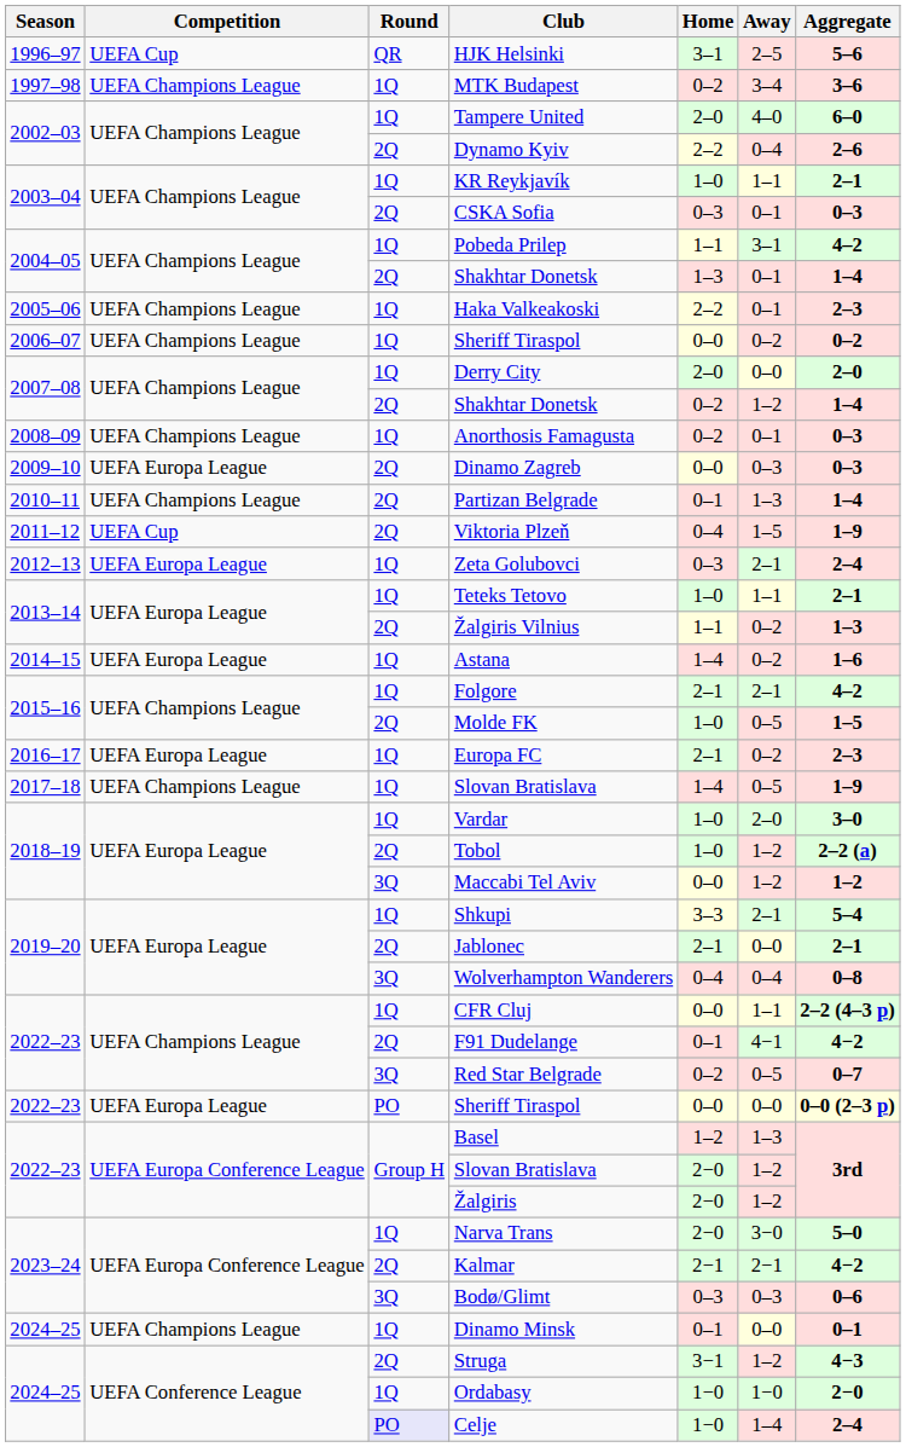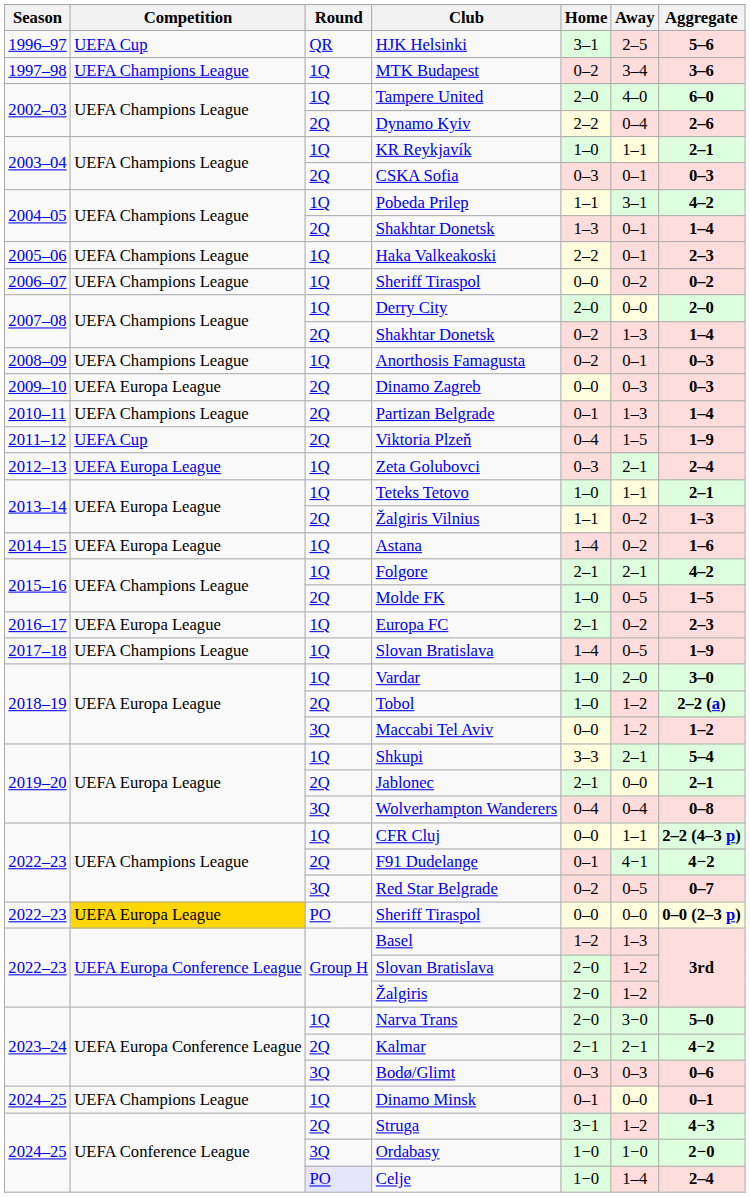 <table class="wikitable plainrowheaders">
 <tr bgcolor="#e4e4e4">
 <th style="border-bottom:1px solid #AAAAAA">Season</th>
 <th style="border-bottom:1px solid #AAAAAA">Competition</th>
 <th style="border-bottom:1px solid #AAAAAA">Round</th>
 <th style="border-bottom:1px solid #AAAAAA">Club</th>
 <th style="border-bottom:1px solid #AAAAAA" align="center">Home</th>
 <th style="border-bottom:1px solid #AAAAAA" align="center">Away</th>
 <th style="border-bottom:1px solid #AAAAAA" align="center">Aggregate</th>
 </tr>
 <tr>
 <td><a href='#'>1996–97</a></td>
 <td><a href='#'>UEFA Cup</a></td>
 <td><a href='#'>QR</a></td>
 <td> <a href='#'>HJK Helsinki</a></td>
 <td align="center" bgcolor="#ddffdd">3–1</td>
 <td align="center" bgcolor="#fdd">2–5 </td>
 <td align="center" bgcolor="#fdd"><strong>5–6</strong></td>
 </tr>
 <tr>
 <td><a href='#'>1997–98</a></td>
 <td><a href='#'>UEFA Champions League</a></td>
 <td><a href='#'>1Q</a></td>
 <td> <a href='#'>MTK Budapest</a></td>
 <td align="center" bgcolor="#fdd">0–2</td>
 <td align="center" bgcolor="#fdd">3–4</td>
 <td align="center" bgcolor="#fdd"><strong>3–6</strong></td>
 </tr>
 <tr>
 <td rowspan="2"><a href='#'>2002–03</a></td>
 <td rowspan="2">UEFA Champions League</td>
 <td><a href='#'>1Q</a></td>
 <td> <a href='#'>Tampere United</a></td>
 <td align="center" bgcolor="#ddffdd">2–0</td>
 <td align="center" bgcolor="#ddffdd">4–0</td>
 <td align="center" bgcolor="#ddffdd"><strong>6–0</strong></td>
 </tr>
 <tr>
 <td><a href='#'>2Q</a></td>
 <td> <a href='#'>Dynamo Kyiv</a></td>
 <td align="center" bgcolor="#ffffdd">2–2</td>
 <td align="center" bgcolor="#fdd">0–4</td>
 <td align="center" bgcolor="#fdd"><strong>2–6</strong></td>
 </tr>
 <tr>
 <td rowspan="2"><a href='#'>2003–04</a></td>
 <td rowspan="2">UEFA Champions League</td>
 <td><a href='#'>1Q</a></td>
 <td> <a href='#'>KR Reykjavík</a></td>
 <td align="center" bgcolor="#ddffdd">1–0</td>
 <td align="center" bgcolor="#ffffdd">1–1</td>
 <td align="center" bgcolor="#ddffdd"><strong>2–1</strong></td>
 </tr>
 <tr>
 <td><a href='#'>2Q</a></td>
 <td> <a href='#'>CSKA Sofia</a></td>
 <td align="center" bgcolor="#fdd">0–3</td>
 <td align="center" bgcolor="#fdd">0–1</td>
 <td align="center" bgcolor="#fdd"><strong>0–3</strong></td>
 </tr>
 <tr>
 <td rowspan="2"><a href='#'>2004–05</a></td>
 <td rowspan="2">UEFA Champions League</td>
 <td><a href='#'>1Q</a></td>
 <td> <a href='#'>Pobeda Prilep</a></td>
 <td align="center" bgcolor="#ffffdd">1–1</td>
 <td align="center" bgcolor="#ddffdd">3–1</td>
 <td align="center" bgcolor="#ddffdd"><strong>4–2</strong></td>
 </tr>
 <tr>
 <td><a href='#'>2Q</a></td>
 <td> <a href='#'>Shakhtar Donetsk</a></td>
 <td align="center" bgcolor="#fdd">1–3</td>
 <td align="center" bgcolor="#fdd">0–1</td>
 <td align="center" bgcolor="#fdd"><strong>1–4</strong></td>
 </tr>
 <tr>
 <td><a href='#'>2005–06</a></td>
 <td>UEFA Champions League</td>
 <td><a href='#'>1Q</a></td>
 <td> <a href='#'>Haka Valkeakoski</a></td>
 <td align="center" bgcolor="#ffffdd">2–2</td>
 <td align="center" bgcolor="#fdd">0–1</td>
 <td align="center" bgcolor="#fdd"><strong>2–3</strong></td>
 </tr>
 <tr>
 <td><a href='#'>2006–07</a></td>
 <td>UEFA Champions League</td>
 <td><a href='#'>1Q</a></td>
 <td> <a href='#'>Sheriff Tiraspol</a></td>
 <td align="center" bgcolor="#ffffdd">0–0</td>
 <td align="center" bgcolor="#fdd">0–2</td>
 <td align="center" bgcolor="#fdd"><strong>0–2</strong></td>
 </tr>
 <tr>
 <td rowspan="2"><a href='#'>2007–08</a></td>
 <td rowspan="2">UEFA Champions League</td>
 <td><a href='#'>1Q</a></td>
 <td> <a href='#'>Derry City</a></td>
 <td align="center" bgcolor="#ddffdd">2–0</td>
 <td align="center" bgcolor="#ffffdd">0–0</td>
 <td align="center" bgcolor="#ddffdd"><strong>2–0</strong></td>
 </tr>
 <tr>
 <td><a href='#'>2Q</a></td>
 <td> <a href='#'>Shakhtar Donetsk</a></td>
 <td align="center" bgcolor="#fdd">0–2</td>
-<td align="center" bgcolor="#fdd">1–2</td>
+<td align="center" bgcolor="#fdd">1–3</td>
 <td align="center" bgcolor="#fdd"><strong>1–4</strong></td>
 </tr>
 <tr>
 <td><a href='#'>2008–09</a></td>
 <td>UEFA Champions League</td>
 <td><a href='#'>1Q</a></td>
 <td> <a href='#'>Anorthosis Famagusta</a></td>
 <td align="center" bgcolor="#fdd">0–2</td>
 <td align="center" bgcolor="#fdd">0–1</td>
 <td align="center" bgcolor="#fdd"><strong>0–3</strong></td>
 </tr>
 <tr>
 <td><a href='#'>2009–10</a></td>
 <td>UEFA Europa League</td>
 <td><a href='#'>2Q</a></td>
 <td> <a href='#'>Dinamo Zagreb</a></td>
 <td align="center" bgcolor="#ffffdd">0–0</td>
 <td align="center" bgcolor="#fdd">0–3</td>
 <td align="center" bgcolor="#fdd"><strong>0–3</strong></td>
 </tr>
 <tr>
 <td><a href='#'>2010–11</a></td>
 <td>UEFA Champions League</td>
 <td><a href='#'>2Q</a></td>
 <td> <a href='#'>Partizan Belgrade</a></td>
 <td align="center" bgcolor="#fdd">0–1</td>
 <td align="center" bgcolor="#fdd">1–3</td>
 <td align="center" bgcolor="#fdd"><strong>1–4</strong></td>
 </tr>
 <tr>
 <td><a href='#'>2011–12</a></td>
 <td><a href='#'>UEFA Cup</a></td>
 <td><a href='#'>2Q</a></td>
 <td> <a href='#'>Viktoria Plzeň</a></td>
 <td align="center" bgcolor="#fdd">0–4</td>
 <td align="center" bgcolor="#fdd">1–5</td>
 <td align="center" bgcolor="#fdd"><strong>1–9</strong></td>
 </tr>
 <tr>
 <td><a href='#'>2012–13</a></td>
 <td><a href='#'>UEFA Europa League</a></td>
 <td><a href='#'>1Q</a></td>
 <td> <a href='#'>Zeta Golubovci</a></td>
 <td align="center" bgcolor="#fdd">0–3</td>
 <td align="center" bgcolor="#ddffdd">2–1</td>
 <td align="center" bgcolor="#fdd"><strong>2–4</strong></td>
 </tr>
 <tr>
 <td rowspan="2"><a href='#'>2013–14</a></td>
 <td rowspan="2">UEFA Europa League</td>
 <td><a href='#'>1Q</a></td>
 <td> <a href='#'>Teteks Tetovo</a></td>
 <td align="center" bgcolor="#ddffdd">1–0</td>
 <td align="center" bgcolor="#ffffdd">1–1</td>
 <td align="center" bgcolor="#ddffdd"><strong>2–1</strong></td>
 </tr>
 <tr>
 <td><a href='#'>2Q</a></td>
 <td> <a href='#'>Žalgiris Vilnius</a></td>
 <td align="center" bgcolor="#ffffdd">1–1</td>
 <td align="center" bgcolor="#fdd">0–2</td>
 <td align="center" bgcolor="#fdd"><strong>1–3</strong></td>
 </tr>
 <tr>
 <td><a href='#'>2014–15</a></td>
 <td>UEFA Europa League</td>
 <td><a href='#'>1Q</a></td>
 <td> <a href='#'>Astana</a></td>
 <td align="center" bgcolor="#fdd">1–4</td>
 <td align="center" bgcolor="#fdd">0–2</td>
 <td align="center" bgcolor="#fdd"><strong>1–6</strong></td>
 </tr>
 <tr>
 <td rowspan="2"><a href='#'>2015–16</a></td>
 <td rowspan="2">UEFA Champions League</td>
 <td><a href='#'>1Q</a></td>
 <td> <a href='#'>Folgore</a></td>
 <td align="center" bgcolor="#ddffdd">2–1</td>
 <td align="center" bgcolor="#ddffdd">2–1</td>
 <td align="center" bgcolor="#ddffdd"><strong>4–2</strong></td>
 </tr>
 <tr>
 <td><a href='#'>2Q</a></td>
 <td> <a href='#'>Molde FK</a></td>
 <td align="center" bgcolor="#ddffdd">1–0</td>
 <td align="center" bgcolor="#fdd">0–5</td>
 <td align="center" bgcolor="#fdd"><strong>1–5</strong></td>
 </tr>
 <tr>
 <td><a href='#'>2016–17</a></td>
 <td>UEFA Europa League</td>
 <td><a href='#'>1Q</a></td>
 <td> <a href='#'>Europa FC</a></td>
 <td align="center" bgcolor="#ddffdd">2–1</td>
 <td align="center" bgcolor="#fdd">0–2</td>
 <td align="center" bgcolor="#fdd"><strong>2–3</strong></td>
 </tr>
 <tr>
 <td><a href='#'>2017–18</a></td>
 <td>UEFA Champions League</td>
 <td><a href='#'>1Q</a></td>
 <td> <a href='#'>Slovan Bratislava</a></td>
 <td align="center" bgcolor="#fdd">1–4</td>
 <td align="center" bgcolor="#fdd">0–5</td>
 <td align="center" bgcolor="#fdd"><strong>1–9</strong></td>
 </tr>
 <tr>
 <td rowspan="3"><a href='#'>2018–19</a></td>
 <td rowspan="3">UEFA Europa League</td>
 <td><a href='#'>1Q</a></td>
 <td> <a href='#'>Vardar</a></td>
 <td align="center" bgcolor="#ddffdd">1–0</td>
 <td align="center" bgcolor="#ddffdd">2–0</td>
 <td align="center" bgcolor="#ddffdd"><strong>3–0</strong></td>
 </tr>
 <tr>
 <td><a href='#'>2Q</a></td>
 <td> <a href='#'>Tobol</a></td>
 <td align="center" bgcolor="#ddffdd">1–0</td>
 <td align="center" bgcolor="#fdd">1–2</td>
 <td align="center" bgcolor="#ddffdd"><strong>2–2 (<a href='#'>a</a>)</strong></td>
 </tr>
 <tr>
 <td><a href='#'>3Q</a></td>
 <td> <a href='#'>Maccabi Tel Aviv</a></td>
 <td align="center" bgcolor="#ffffdd">0–0</td>
 <td align="center" bgcolor="#fdd">1–2</td>
 <td align="center" bgcolor="#fdd"><strong>1–2</strong></td>
 </tr>
 <tr>
 <td rowspan="3"><a href='#'>2019–20</a></td>
 <td rowspan="3">UEFA Europa League</td>
 <td><a href='#'>1Q</a></td>
 <td> <a href='#'>Shkupi</a></td>
 <td align="center" bgcolor="#ffffdd">3–3</td>
 <td align="center" bgcolor="#ddffdd">2–1</td>
 <td align="center" bgcolor="#ddffdd"><strong>5–4</strong></td>
 </tr>
 <tr>
 <td><a href='#'>2Q</a></td>
 <td> <a href='#'>Jablonec</a></td>
 <td align="center" bgcolor="#ddffdd">2–1</td>
 <td align="center" bgcolor="#ffffdd">0–0</td>
 <td align="center" bgcolor="#ddffdd"><strong>2–1</strong></td>
 </tr>
 <tr>
 <td><a href='#'>3Q</a></td>
 <td> <a href='#'>Wolverhampton Wanderers</a></td>
 <td align="center" bgcolor="#fdd">0–4</td>
 <td align="center" bgcolor="#fdd">0–4</td>
 <td align="center" bgcolor="#fdd"><strong>0–8</strong></td>
 </tr>
 <tr>
 <td rowspan="3"><a href='#'>2022–23</a></td>
 <td rowspan="3">UEFA Champions League</td>
 <td><a href='#'>1Q</a></td>
 <td> <a href='#'>CFR Cluj</a></td>
 <td align="center" bgcolor="#ffffdd">0–0</td>
 <td align="center" bgcolor="#ffffdd">1–1</td>
 <td align="center" bgcolor="#ddffdd"><strong>2–2 (4–3 <a href='#'>p</a>)</strong></td>
 </tr>
 <tr>
 <td><a href='#'>2Q</a></td>
 <td> <a href='#'>F91 Dudelange</a></td>
 <td align="center" bgcolor="#fdd">0–1</td>
 <td align="center" bgcolor="#ddffdd">4−1</td>
 <td align="center" bgcolor="#ddffdd"><strong>4−2</strong></td>
 </tr>
 <tr>
 <td><a href='#'>3Q</a></td>
 <td> <a href='#'>Red Star Belgrade</a></td>
 <td align="center" bgcolor="#fdd">0–2</td>
 <td align="center" bgcolor="#fdd">0–5</td>
 <td align="center" bgcolor="#fdd"><strong>0–7</strong></td>
 </tr>
 <tr>
 <td><a href='#'>2022–23</a></td>
-<td>UEFA Europa League</td>
+<td style="background: gold;">UEFA Europa League</td>
 <td><a href='#'>PO</a></td>
 <td> <a href='#'>Sheriff Tiraspol</a></td>
 <td align="center" bgcolor="#ffffdd">0–0</td>
 <td align="center" bgcolor="#ffffdd">0–0</td>
 <td align="center" bgcolor="#ffffdd"><strong>0–0 (2–3 <a href='#'>p</a>)</strong></td>
 </tr>
 <tr>
 <td rowspan="3"><a href='#'>2022–23</a></td>
 <td rowspan="3"><a href='#'>UEFA Europa Conference League</a></td>
 <td rowspan="3"><a href='#'>Group H</a></td>
 <td> <a href='#'>Basel</a></td>
 <td align="center" bgcolor="#fdd">1–2</td>
 <td align="center" bgcolor="#fdd">1–3</td>
 <td rowspan="3" align="center" bgcolor="#fdd"><strong>3rd</strong></td>
 </tr>
 <tr>
 <td> <a href='#'>Slovan Bratislava</a></td>
 <td align="center" bgcolor="#ddffdd">2−0</td>
 <td align="center" bgcolor="#fdd">1–2</td>
 </tr>
 <tr>
 <td> <a href='#'>Žalgiris</a></td>
 <td align="center" bgcolor="#ddffdd">2−0</td>
 <td align="center" bgcolor="#fdd">1–2</td>
 </tr>
 <tr>
 <td rowspan=3><a href='#'>2023–24</a></td>
 <td rowspan=3>UEFA Europa Conference League</td>
 <td><a href='#'>1Q</a></td>
 <td> <a href='#'>Narva Trans</a></td>
 <td align="center" bgcolor="#ddffdd">2−0</td>
 <td align="center" bgcolor="#ddffdd">3−0</td>
 <td align="center" bgcolor="#ddffdd"><strong>5–0</strong></td>
 </tr>
 <tr>
 <td><a href='#'>2Q</a></td>
 <td> <a href='#'>Kalmar</a></td>
 <td align="center" bgcolor="#ddffdd">2−1</td>
 <td align="center" bgcolor="#ddffdd">2−1</td>
 <td align="center" bgcolor="#ddffdd"><strong>4−2</strong></td>
 </tr>
 <tr>
 <td><a href='#'>3Q</a></td>
 <td> <a href='#'>Bodø/Glimt</a></td>
 <td align="center" bgcolor="#fdd">0–3</td>
 <td align="center" bgcolor="#fdd">0–3</td>
 <td align="center" bgcolor="#fdd"><strong>0–6</strong></td>
 </tr>
 <tr>
 <td><a href='#'>2024–25</a></td>
 <td>UEFA Champions League</td>
 <td><a href='#'>1Q</a></td>
 <td> <a href='#'>Dinamo Minsk</a></td>
 <td align="center" bgcolor="#fdd">0–1</td>
 <td align="center" bgcolor="#ffffdd">0–0</td>
 <td align="center" bgcolor="#fdd"><strong>0–1</strong></td>
 </tr>
 <tr>
 <td rowspan=3><a href='#'>2024–25</a></td>
 <td rowspan=3>UEFA Conference League</td>
 <td><a href='#'>2Q</a></td>
 <td> <a href='#'>Struga</a></td>
 <td align="center" bgcolor="#ddffdd">3−1</td>
 <td align="center" bgcolor="#fdd">1–2</td>
 <td align="center" bgcolor="#ddffdd"><strong>4−3</strong></td>
 </tr>
 <tr>
-<td><a href='#'>1Q</a></td>
+<td><a href='#'>3Q</a></td>
 <td> <a href='#'>Ordabasy</a></td>
 <td align="center" bgcolor="#ddffdd">1−0</td>
 <td align="center" bgcolor="#ddffdd">1−0</td>
 <td align="center" bgcolor="#ddffdd"><strong>2−0</strong></td>
 </tr>
 <tr>
 <td style="background: lavender;"><a href='#'>PO</a></td>
 <td> <a href='#'>Celje</a></td>
 <td align="center" bgcolor="#ddffdd">1−0</td>
 <td align="center" bgcolor="#fdd">1–4</td>
 <td align="center" bgcolor="#fdd"><strong>2–4</strong></td>
 </tr>
 </table>
